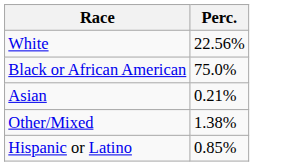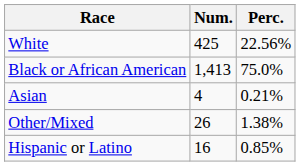 <table class="wikitable">
 <tr>
 <th>Race</th>
+<th>Num.</th>
 <th>Perc.</th>
 </tr>
 <tr>
 <td><a href='#'>White</a></td>
+<td>425</td>
 <td>22.56%</td>
 </tr>
 <tr>
 <td><a href='#'>Black or African American</a></td>
+<td>1,413</td>
 <td>75.0%</td>
 </tr>
 <tr>
 <td><a href='#'>Asian</a></td>
+<td>4</td>
 <td>0.21%</td>
 </tr>
 <tr>
 <td><a href='#'>Other/Mixed</a></td>
+<td>26</td>
 <td>1.38%</td>
 </tr>
 <tr>
 <td><a href='#'>Hispanic</a> or <a href='#'>Latino</a></td>
+<td>16</td>
 <td>0.85%</td>
 </tr>
 </table>
